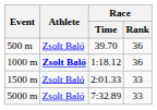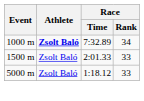 <table class="wikitable" border="1" style="font-size:90%">
 <tr>
 <th rowspan=2>Event</th>
 <th rowspan=2>Athlete</th>
 <th colspan=2>Race</th>
 </tr>
 <tr>
 <th>Time</th>
 <th>Rank</th>
 </tr>
 <tr>
-<td>500 m</td>
-<td><a href='#'>Zsolt Baló</a></td>
-<td align=center>39.70</td>
-<td align=center>36</td>
-</tr>
-<tr>
 <td>1000 m</td>
 <td><strong><a href='#'>Zsolt Baló</a></strong></td>
-<td align=center>1:18.12</td>
-<td align=center>36</td>
+<td align=center>7:32.89</td>
+<td align=center>34</td>
 </tr>
 <tr>
 <td>1500 m</td>
 <td><a href='#'>Zsolt Baló</a></td>
 <td align=center>2:01.33</td>
 <td align=center>33</td>
 </tr>
 <tr>
 <td>5000 m</td>
 <td><a href='#'>Zsolt Baló</a></td>
-<td align=center>7:32.89</td>
+<td align=center>1:18.12</td>
 <td align=center>33</td>
 </tr>
 </table>
